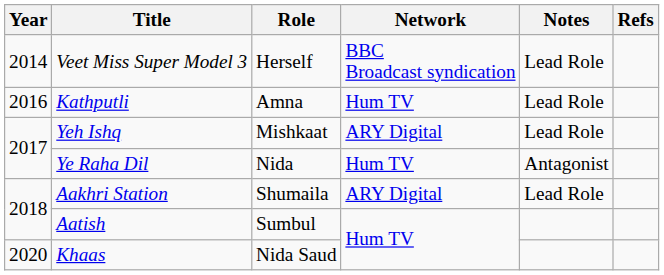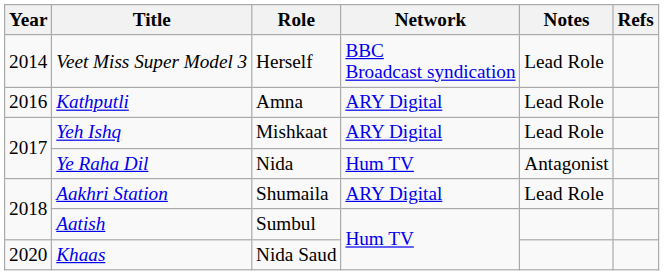 <table class="wikitable">
 <tr>
 <th>Year</th>
 <th>Title</th>
 <th>Role</th>
 <th>Network</th>
 <th>Notes</th>
 <th>Refs</th>
 </tr>
 <tr>
 <td>2014</td>
 <td><em>Veet Miss Super Model 3</em></td>
 <td>Herself</td>
 <td><a href='#'>BBC</a><br><a href='#'>Broadcast syndication</a></td>
 <td>Lead Role</td>
 </tr>
 <tr>
 <td>2016</td>
 <td><a href='#'><em>Kathputli</em></a></td>
 <td>Amna</td>
-<td><a href='#'>Hum TV</a></td>
+<td><a href='#'>ARY Digital</a></td>
 <td>Lead Role</td>
 <td></td>
 </tr>
 <tr>
 <td Rowspan="2">2017</td>
 <td><em><a href='#'>Yeh Ishq</a></em></td>
 <td>Mishkaat</td>
 <td><a href='#'>ARY Digital</a></td>
 <td>Lead Role</td>
 <td></td>
 </tr>
 <tr>
 <td><em><a href='#'>Ye Raha Dil</a></em></td>
 <td>Nida</td>
 <td><a href='#'>Hum TV</a></td>
 <td>Antagonist</td>
 <td></td>
 </tr>
 <tr>
 <td Rowspan="2">2018</td>
 <td><em><a href='#'>Aakhri Station</a></em></td>
 <td>Shumaila</td>
 <td><a href='#'>ARY Digital</a></td>
 <td>Lead Role</td>
 <td></td>
 </tr>
 <tr>
 <td><em><a href='#'>Aatish</a></em></td>
 <td>Sumbul</td>
 <td rowspan="2"><a href='#'>Hum TV</a></td>
 <td></td>
 <td></td>
 </tr>
 <tr>
 <td>2020</td>
 <td><em><a href='#'>Khaas</a></em></td>
 <td>Nida Saud</td>
 <td></td>
 <td></td>
 </tr>
 </table>
